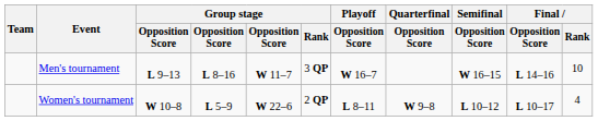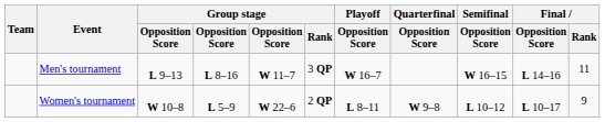 <table class="wikitable" style="text-align:center; font-size:90%;">
 <tr>
 <th rowspan=2>Team</th>
 <th rowspan=2>Event</th>
 <th colspan=4>Group stage</th>
 <th>Playoff</th>
 <th>Quarterfinal</th>
 <th>Semifinal</th>
 <th colspan=2>Final / </th>
 </tr>
 <tr style=font-size:95%>
 <th>Opposition<br>Score</th>
 <th>Opposition<br>Score</th>
 <th>Opposition<br>Score</th>
 <th>Rank</th>
 <th>Opposition<br>Score</th>
 <th>Opposition<br>Score</th>
 <th>Opposition<br>Score</th>
 <th>Opposition<br>Score</th>
 <th>Rank</th>
 </tr>
 <tr>
 <td align=left></td>
 <td align=left><a href='#'>Men's tournament</a></td>
 <td> <br> <strong>L</strong> 9–13</td>
 <td> <br> <strong>L</strong> 8–16</td>
 <td> <br> <strong>W</strong> 11–7</td>
 <td>3 <strong>QP</strong></td>
 <td> <br> <strong>W</strong> 16–7</td>
 <td></td>
 <td> <br> <strong>W</strong> 16–15</td>
 <td> <br> <strong>L</strong> 14–16</td>
-<td>10</td>
+<td>11</td>
 </tr>
 <tr>
 <td align=left></td>
 <td align=left><a href='#'>Women's tournament</a></td>
 <td> <br> <strong>W</strong> 10–8</td>
 <td> <br> <strong>L</strong> 5–9</td>
 <td> <br> <strong>W</strong> 22–6</td>
 <td>2 <strong>QP</strong></td>
 <td> <br> <strong>L</strong> 8–11</td>
 <td> <br> <strong>W</strong> 9–8</td>
 <td> <br> <strong>L</strong> 10–12</td>
 <td> <br> <strong>L</strong> 10–17</td>
-<td>4</td>
+<td>9</td>
 </tr>
 </table>
